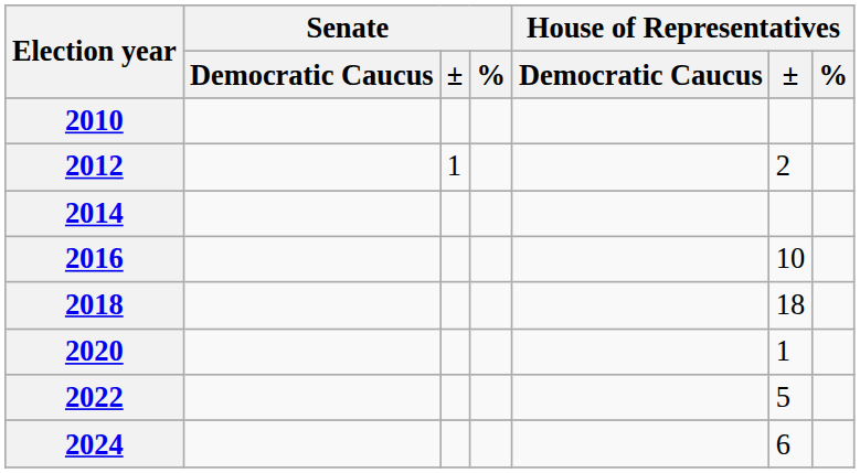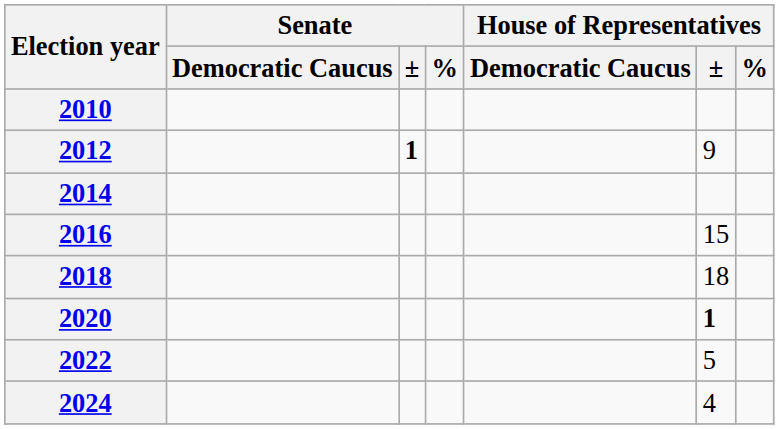 <table class="wikitable">
 <tr>
 <th rowspan=2>Election year</th>
 <th colspan=3>Senate</th>
 <th colspan=3>House of Representatives</th>
 </tr>
 <tr>
 <th>Democratic Caucus</th>
 <th>±</th>
 <th>%</th>
 <th>Democratic Caucus</th>
 <th>±</th>
 <th>%</th>
 </tr>
 <tr>
 <th><a href='#'>2010</a></th>
 <td></td>
 <td></td>
 <td></td>
 <td></td>
 <td></td>
 <td></td>
 </tr>
 <tr>
 <th><a href='#'>2012</a></th>
 <td></td>
-<td> 1</td>
+<td><strong> 1</strong></td>
 <td></td>
 <td></td>
-<td> 2</td>
+<td> 9</td>
 <td></td>
 </tr>
 <tr>
 <th><a href='#'>2014</a></th>
 <td></td>
 <td></td>
 <td></td>
 <td></td>
 <td></td>
 <td></td>
 </tr>
 <tr>
 <th><a href='#'>2016</a></th>
 <td></td>
 <td></td>
 <td></td>
 <td></td>
-<td> 10</td>
+<td> 15</td>
 <td></td>
 </tr>
 <tr>
 <th><a href='#'>2018</a></th>
 <td></td>
 <td></td>
 <td></td>
 <td></td>
 <td> 18</td>
 <td></td>
 </tr>
 <tr>
 <th><a href='#'>2020</a></th>
 <td></td>
 <td></td>
 <td></td>
 <td></td>
-<td> 1</td>
+<td><strong> 1</strong></td>
 <td></td>
 </tr>
 <tr>
 <th><a href='#'>2022</a></th>
 <td></td>
 <td></td>
 <td></td>
 <td></td>
 <td> 5</td>
 <td></td>
 </tr>
 <tr>
 <th><a href='#'>2024</a></th>
 <td></td>
 <td></td>
 <td></td>
 <td></td>
-<td> 6</td>
+<td> 4</td>
 <td></td>
 </tr>
 </table>
